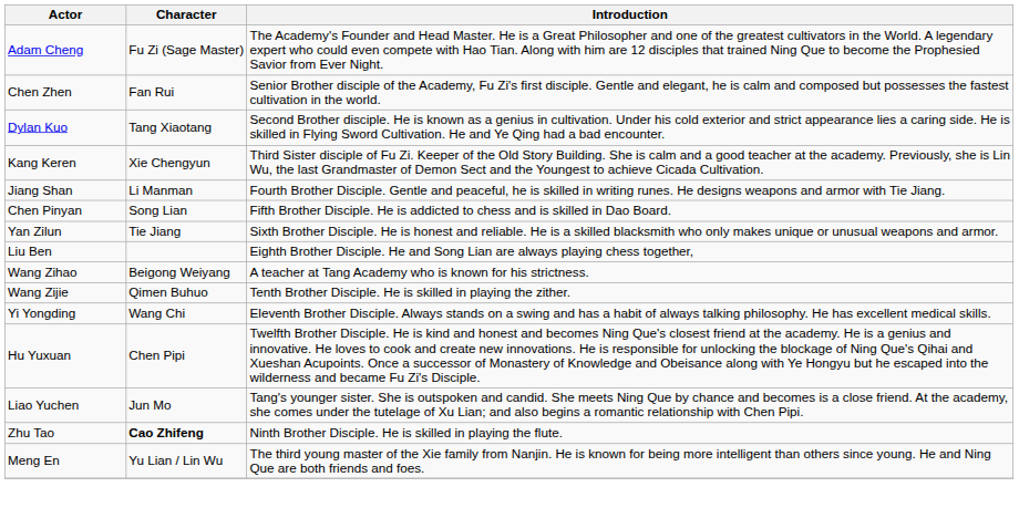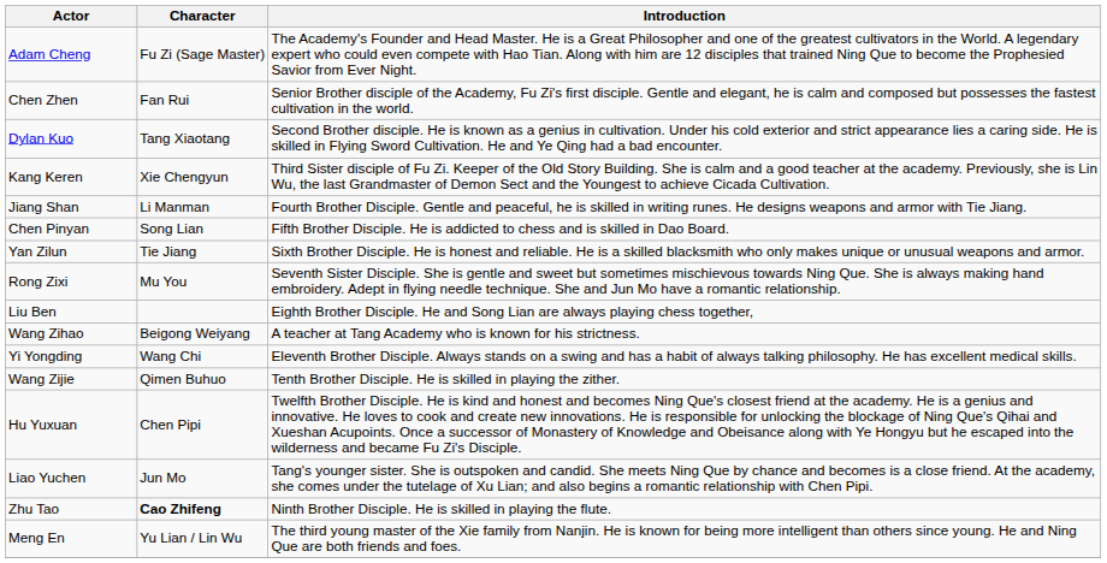 <table class="wikitable">
 <tr>
 <th style="width:12%">Actor</th>
 <th style="width:12%">Character</th>
 <th>Introduction</th>
 </tr>
 <tr>
 <td><a href='#'>Adam Cheng</a></td>
 <td>Fu Zi (Sage Master)</td>
 <td>The Academy's Founder and Head Master. He is a Great Philosopher and one of the greatest cultivators in the World. A legendary expert who could even compete with Hao Tian. Along with him are 12 disciples that trained Ning Que to become the Prophesied Savior from Ever Night.</td>
 </tr>
 <tr>
 <td>Chen Zhen</td>
 <td>Fan Rui</td>
 <td>Senior Brother disciple of the Academy, Fu Zi's first disciple. Gentle and elegant, he is calm and composed but possesses the fastest cultivation in the world.</td>
 </tr>
 <tr>
 <td><a href='#'>Dylan Kuo</a></td>
 <td>Tang Xiaotang</td>
 <td>Second Brother disciple. He is known as a genius in cultivation. Under his cold exterior and strict appearance lies a caring side. He is skilled in Flying Sword Cultivation. He and Ye Qing had a bad encounter.</td>
 </tr>
 <tr>
 <td>Kang Keren</td>
 <td>Xie Chengyun</td>
 <td>Third Sister disciple of Fu Zi. Keeper of the Old Story Building. She is calm and a good teacher at the academy. Previously, she is Lin Wu, the last Grandmaster of Demon Sect and the Youngest to achieve Cicada Cultivation.</td>
 </tr>
 <tr>
 <td>Jiang Shan</td>
 <td>Li Manman</td>
 <td>Fourth Brother Disciple. Gentle and peaceful, he is skilled in writing runes. He designs weapons and armor with Tie Jiang.</td>
 </tr>
 <tr>
 <td>Chen Pinyan</td>
 <td>Song Lian</td>
 <td>Fifth Brother Disciple. He is addicted to chess and is skilled in Dao Board.</td>
 </tr>
 <tr>
 <td>Yan Zilun</td>
 <td>Tie Jiang</td>
 <td>Sixth Brother Disciple. He is honest and reliable. He is a skilled blacksmith who only makes unique or unusual weapons and armor.</td>
 </tr>
 <tr>
+<td>Rong Zixi</td>
+<td>Mu You</td>
+<td>Seventh Sister Disciple. She is gentle and sweet but sometimes mischievous towards Ning Que. She is always making hand embroidery. Adept in flying needle technique. She and Jun Mo have a romantic relationship.</td>
+</tr>
+<tr>
 <td>Liu Ben</td>
 <td></td>
 <td>Eighth Brother Disciple. He and Song Lian are always playing chess together,</td>
 </tr>
 <tr>
 <td>Wang Zihao</td>
 <td>Beigong Weiyang</td>
 <td>A teacher at Tang Academy who is known for his strictness.</td>
 </tr>
 <tr>
+<td>Yi Yongding</td>
+<td>Wang Chi</td>
+<td>Eleventh Brother Disciple. Always stands on a swing and has a habit of always talking philosophy. He has excellent medical skills.</td>
+</tr>
+<tr>
 <td>Wang Zijie</td>
 <td>Qimen Buhuo</td>
 <td>Tenth Brother Disciple. He is skilled in playing the zither.</td>
-</tr>
-<tr>
-<td>Yi Yongding</td>
-<td>Wang Chi</td>
-<td>Eleventh Brother Disciple. Always stands on a swing and has a habit of always talking philosophy. He has excellent medical skills.</td>
 </tr>
 <tr>
 <td>Hu Yuxuan</td>
 <td>Chen Pipi</td>
 <td>Twelfth Brother Disciple. He is kind and honest and becomes Ning Que's closest friend at the academy. He is a genius and innovative. He loves to cook and create new innovations. He is responsible for unlocking the blockage of Ning Que's Qihai and Xueshan Acupoints. Once a successor of Monastery of Knowledge and Obeisance along with  Ye Hongyu but he escaped into the wilderness and became Fu Zi's Disciple.</td>
 </tr>
 <tr>
 <td>Liao Yuchen</td>
 <td>Jun Mo</td>
 <td>Tang's younger sister. She is outspoken and candid. She meets Ning Que by chance and becomes is a close friend. At the academy, she comes under the tutelage of Xu Lian; and also begins a romantic relationship with Chen Pipi.</td>
 </tr>
 <tr>
 <td>Zhu Tao</td>
 <td><strong>Cao Zhifeng</strong></td>
 <td>Ninth Brother Disciple. He is skilled in playing the flute.</td>
 </tr>
 <tr>
 <td>Meng En</td>
 <td>Yu Lian / Lin Wu</td>
 <td>The third young master of the Xie family from Nanjin. He is known for being more intelligent than others since young. He and Ning Que are both friends and foes.</td>
 </tr>
 <tr>
 </tr>
 </table>
